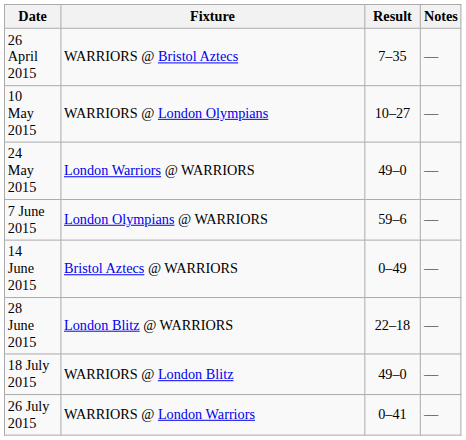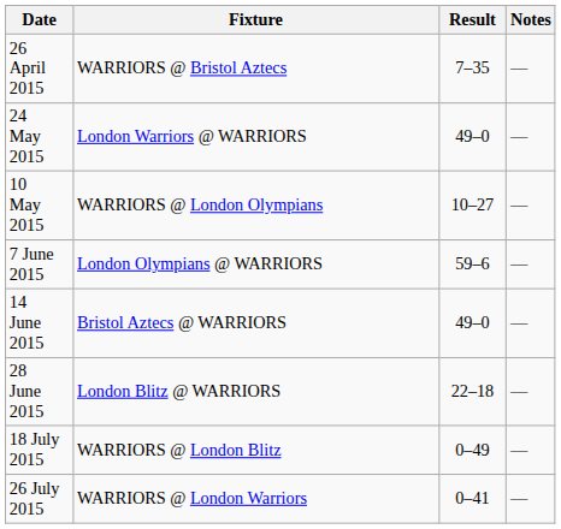 <table class="wikitable" style="font-size: 90%;">
 <tr>
 <th width="50">Date</th>
 <th width="300">Fixture</th>
 <th width="50">Result</th>
 <th>Notes</th>
 </tr>
 <tr>
 <td style="padding-right:10px;">26 April 2015</td>
 <td align="left">WARRIORS @ <a href='#'>Bristol Aztecs</a></td>
 <td align="center">7–35</td>
 <td>—</td>
 </tr>
 <tr>
+<td style="padding-right:10px;">24 May 2015</td>
+<td align="left"><a href='#'>London Warriors</a> @ WARRIORS</td>
+<td align="center">49–0</td>
+<td>—</td>
+</tr>
+<tr>
 <td style="padding-right:10px;">10 May 2015</td>
 <td align="left">WARRIORS @ <a href='#'>London Olympians</a></td>
 <td align="center">10–27</td>
-<td>—</td>
-</tr>
-<tr>
-<td style="padding-right:10px;">24 May 2015</td>
-<td align="left"><a href='#'>London Warriors</a> @ WARRIORS</td>
-<td align="center">49–0</td>
 <td>—</td>
 </tr>
 <tr>
 <td style="padding-right:10px;">7 June 2015</td>
 <td align="left"><a href='#'>London Olympians</a> @ WARRIORS</td>
 <td align="center">59–6</td>
 <td>—</td>
 </tr>
 <tr>
 <td style="padding-right:10px;">14 June 2015</td>
 <td align="left"><a href='#'>Bristol Aztecs</a> @ WARRIORS</td>
-<td align="center">0–49</td>
+<td align="center">49–0</td>
 <td>—</td>
 </tr>
 <tr>
 <td style="padding-right:10px;">28 June 2015</td>
 <td align="left"><a href='#'>London Blitz</a> @ WARRIORS</td>
 <td align="center">22–18</td>
 <td>—</td>
 </tr>
 <tr>
 <td style="padding-right:10px;">18 July 2015</td>
 <td align="left">WARRIORS @ <a href='#'>London Blitz</a></td>
-<td align="center">49–0</td>
+<td align="center">0–49</td>
 <td>—</td>
 </tr>
 <tr>
 <td style="padding-right:10px;">26 July 2015</td>
 <td align="left">WARRIORS @ <a href='#'>London Warriors</a></td>
 <td align="center">0–41</td>
 <td>—</td>
 </tr>
 </table>
